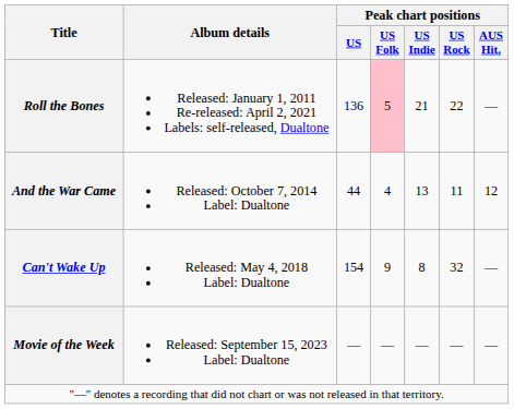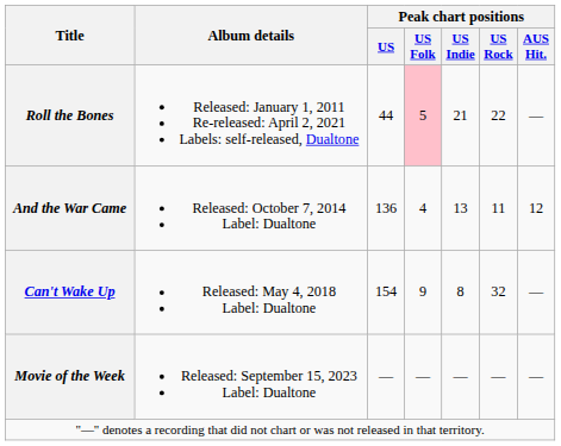 <table class="wikitable plainrowheaders" style="text-align:center;">
 <tr>
 <th scope="col" rowspan="2" style="width:10em;">Title</th>
 <th scope="col" rowspan="2" style="width:18em;">Album details</th>
 <th scope="col" colspan="5">Peak chart positions</th>
 </tr>
 <tr>
 <th scope="col" style="width:2.5em;font-size:90%;"><a href='#'>US</a><br></th>
 <th scope="col" style="width:2.5em;font-size:90%;"><a href='#'>US<br>Folk</a><br></th>
 <th scope="col" style="width:2.5em;font-size:90%;"><a href='#'>US<br> Indie</a><br></th>
 <th scope="col" style="width:2.5em;font-size:90%;"><a href='#'>US<br>Rock</a><br></th>
 <th scope="col" style="width:2.5em;font-size:90%;"><a href='#'>AUS<br>Hit.</a><br></th>
 </tr>
 <tr>
 <th scope="row"><em>Roll the Bones</em></th>
 <td><br><ul><li>Released: January 1, 2011</li><li>Re-released: April 2, 2021</li><li>Labels: self-released, <a href='#'>Dualtone</a></li></ul></td>
-<td>136<br></td>
+<td>44</td>
 <td style="background: pink;">5</td>
 <td>21</td>
 <td>22</td>
 <td>—</td>
 </tr>
 <tr>
 <th scope="row"><em>And the War Came</em></th>
 <td><br><ul><li>Released: October 7, 2014</li><li>Label: Dualtone</li></ul></td>
-<td>44</td>
+<td>136<br></td>
 <td>4</td>
 <td>13</td>
 <td>11</td>
 <td>12</td>
 </tr>
 <tr>
 <th scope="row"><em><a href='#'>Can't Wake Up</a></em></th>
 <td><br><ul><li>Released: May 4, 2018</li><li>Label: Dualtone</li></ul></td>
 <td>154</td>
 <td>9</td>
 <td>8</td>
 <td>32</td>
 <td>—</td>
 </tr>
 <tr>
 <th scope="row"><em>Movie of the Week</em></th>
 <td><br><ul><li>Released: September 15, 2023</li><li>Label: Dualtone</li></ul></td>
 <td>—</td>
 <td>—</td>
 <td>—</td>
 <td>—</td>
 <td>—</td>
 </tr>
 <tr>
 <td colspan="10" style="font-size:90%">"—" denotes a recording that did not chart or was not released in that territory.</td>
 </tr>
 </table>
